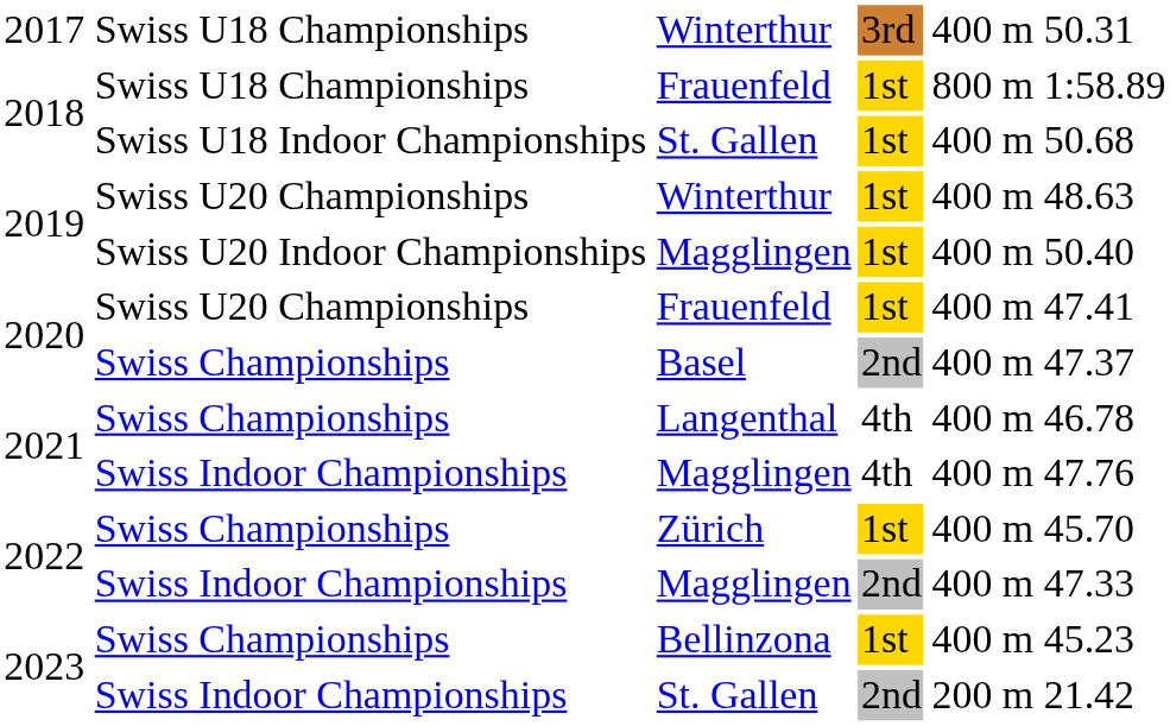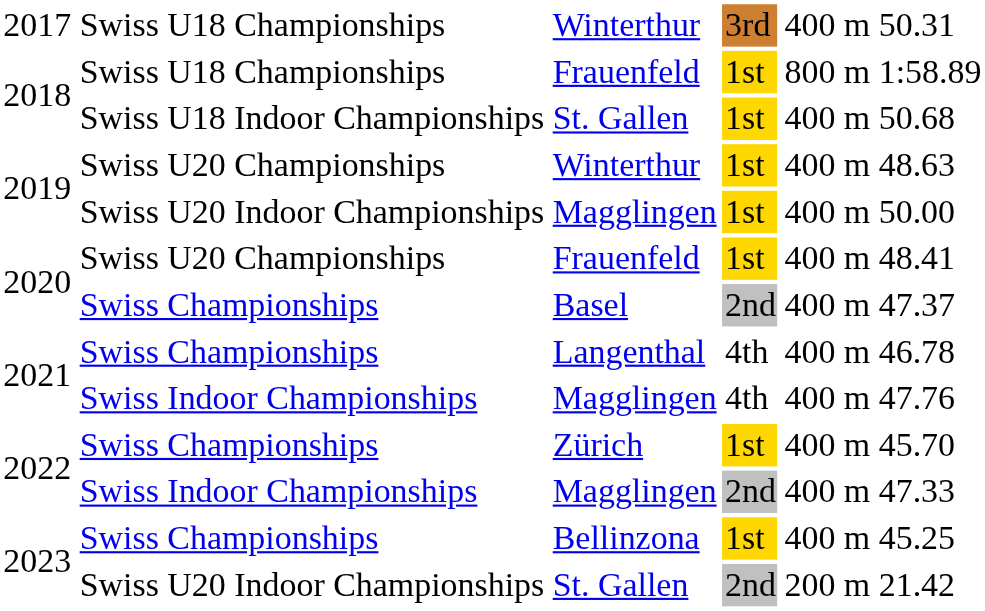 <table>
 <tr>
 <td>2017</td>
 <td>Swiss U18 Championships</td>
 <td><a href='#'>Winterthur</a></td>
 <td bgcolor=CD7F32>3rd</td>
 <td>400 m</td>
 <td>50.31</td>
 <td></td>
 </tr>
 <tr>
 <td rowspan=2>2018</td>
 <td>Swiss U18 Championships</td>
 <td><a href='#'>Frauenfeld</a></td>
 <td bgcolor=gold>1st</td>
 <td>800 m</td>
 <td>1:58.89</td>
 <td></td>
 </tr>
 <tr>
 <td>Swiss U18 Indoor Championships</td>
 <td><a href='#'>St. Gallen</a></td>
 <td bgcolor=gold>1st</td>
 <td>400 m</td>
 <td>50.68</td>
 <td></td>
 </tr>
 <tr>
 <td rowspan=2>2019</td>
 <td>Swiss U20 Championships</td>
 <td><a href='#'>Winterthur</a></td>
 <td bgcolor=gold>1st</td>
 <td>400 m</td>
 <td>48.63</td>
 <td></td>
 </tr>
 <tr>
 <td>Swiss U20 Indoor Championships</td>
 <td><a href='#'>Magglingen</a></td>
 <td bgcolor=gold>1st</td>
 <td>400 m</td>
-<td>50.40</td>
+<td>50.00</td>
 <td></td>
 </tr>
 <tr>
 <td rowspan=2>2020</td>
 <td>Swiss U20 Championships</td>
 <td><a href='#'>Frauenfeld</a></td>
 <td bgcolor=gold>1st</td>
 <td>400 m</td>
-<td>47.41</td>
+<td>48.41</td>
 <td></td>
 </tr>
 <tr>
 <td><a href='#'>Swiss Championships</a></td>
 <td><a href='#'>Basel</a></td>
 <td bgcolor=silver>2nd</td>
 <td>400 m</td>
 <td>47.37</td>
 <td></td>
 </tr>
 <tr>
 <td rowspan=2>2021</td>
 <td><a href='#'>Swiss Championships</a></td>
 <td><a href='#'>Langenthal</a></td>
 <td>4th</td>
 <td>400 m</td>
 <td>46.78</td>
 <td></td>
 </tr>
 <tr>
 <td><a href='#'>Swiss Indoor Championships</a></td>
 <td><a href='#'>Magglingen</a></td>
 <td>4th</td>
 <td>400 m</td>
 <td>47.76</td>
 <td> </td>
 </tr>
 <tr>
 <td rowspan=2>2022</td>
 <td><a href='#'>Swiss Championships</a></td>
 <td><a href='#'>Zürich</a></td>
 <td bgcolor=gold>1st</td>
 <td>400 m</td>
 <td>45.70</td>
 <td></td>
 </tr>
 <tr>
 <td><a href='#'>Swiss Indoor Championships</a></td>
 <td><a href='#'>Magglingen</a></td>
 <td bgcolor=silver>2nd</td>
 <td>400 m</td>
 <td>47.33</td>
 <td> </td>
 </tr>
 <tr>
 <td rowspan=2>2023</td>
 <td><a href='#'>Swiss Championships</a></td>
 <td><a href='#'>Bellinzona</a></td>
 <td bgcolor=gold>1st</td>
 <td>400 m</td>
-<td>45.23</td>
+<td>45.25</td>
 <td> </td>
 </tr>
 <tr>
-<td><a href='#'>Swiss Indoor Championships</a></td>
+<td>Swiss U20 Indoor Championships</td>
 <td><a href='#'>St. Gallen</a></td>
 <td bgcolor=silver>2nd</td>
 <td>200 m</td>
 <td>21.42</td>
 <td> </td>
 </tr>
 <tr>
 </tr>
 </table>
